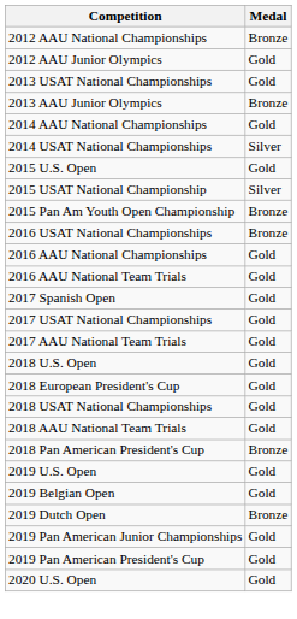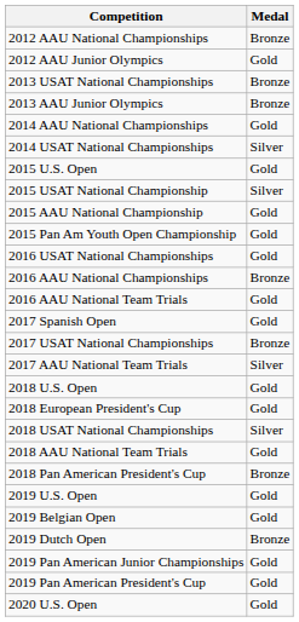 <table class="wikitable">
 <tr>
 <th>Competition</th>
 <th>Medal</th>
 </tr>
 <tr>
 <td>2012 AAU National Championships</td>
 <td>Bronze</td>
 </tr>
 <tr>
 <td>2012 AAU Junior Olympics</td>
 <td>Gold</td>
 </tr>
 <tr>
 <td>2013 USAT National Championships</td>
-<td>Gold</td>
+<td>Bronze</td>
 </tr>
 <tr>
 <td>2013 AAU Junior Olympics</td>
 <td>Bronze</td>
 </tr>
 <tr>
 <td>2014 AAU National Championships</td>
 <td>Gold</td>
 </tr>
 <tr>
 <td>2014 USAT National Championships</td>
 <td>Silver</td>
 </tr>
 <tr>
 <td>2015 U.S. Open</td>
 <td>Gold</td>
 </tr>
 <tr>
 <td>2015 USAT National Championship</td>
 <td>Silver</td>
 </tr>
 <tr>
+<td>2015 AAU National Championship</td>
+<td>Gold</td>
+</tr>
+<tr>
 <td>2015 Pan Am Youth Open Championship</td>
-<td>Bronze</td>
+<td>Gold</td>
 </tr>
 <tr>
 <td>2016 USAT National Championships</td>
-<td>Bronze</td>
+<td>Gold</td>
 </tr>
 <tr>
 <td>2016 AAU National Championships</td>
-<td>Gold</td>
+<td>Bronze</td>
 </tr>
 <tr>
 <td>2016 AAU National Team Trials</td>
 <td>Gold</td>
 </tr>
 <tr>
 <td>2017 Spanish Open</td>
 <td>Gold</td>
 </tr>
 <tr>
 <td>2017 USAT National Championships</td>
-<td>Gold</td>
+<td>Bronze</td>
 </tr>
 <tr>
 <td>2017 AAU National Team Trials</td>
-<td>Gold</td>
+<td>Silver</td>
 </tr>
 <tr>
 <td>2018 U.S. Open</td>
 <td>Gold</td>
 </tr>
 <tr>
 <td>2018 European President's Cup</td>
 <td>Gold</td>
 </tr>
 <tr>
 <td>2018 USAT National Championships</td>
-<td>Gold</td>
+<td>Silver</td>
 </tr>
 <tr>
 <td>2018 AAU National Team Trials</td>
 <td>Gold</td>
 </tr>
 <tr>
 <td>2018 Pan American President's Cup</td>
 <td>Bronze</td>
 </tr>
 <tr>
 <td>2019 U.S. Open</td>
 <td>Gold</td>
 </tr>
 <tr>
 <td>2019 Belgian Open</td>
 <td>Gold</td>
 </tr>
 <tr>
 <td>2019 Dutch Open</td>
 <td>Bronze</td>
 </tr>
 <tr>
 <td>2019 Pan American Junior Championships</td>
 <td>Gold</td>
 </tr>
 <tr>
 <td>2019 Pan American President's Cup</td>
 <td>Gold</td>
 </tr>
 <tr>
 <td>2020 U.S. Open</td>
 <td>Gold</td>
 </tr>
 </table>
